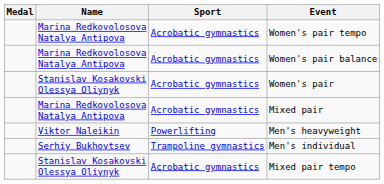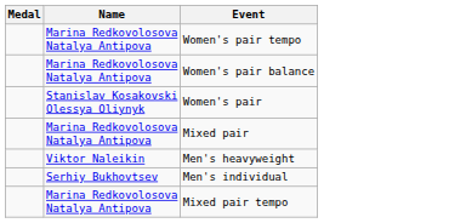 <table class="wikitable sortable" style="font-size:90%">
 <tr>
 <th>Medal</th>
 <th>Name</th>
-<th>Sport</th>
 <th>Event</th>
 </tr>
 <tr>
 <td></td>
 <td><a href='#'>Marina Redkovolosova</a><br><a href='#'>Natalya Antipova</a></td>
-<td><a href='#'>Acrobatic gymnastics</a></td>
 <td>Women's pair tempo</td>
 </tr>
 <tr>
 <td></td>
 <td><a href='#'>Marina Redkovolosova</a><br><a href='#'>Natalya Antipova</a></td>
-<td><a href='#'>Acrobatic gymnastics</a></td>
 <td>Women's pair balance</td>
 </tr>
 <tr>
 <td></td>
 <td><a href='#'>Stanislav Kosakovski</a><br><a href='#'>Olessya Oliynyk</a></td>
-<td><a href='#'>Acrobatic gymnastics</a></td>
 <td>Women's pair</td>
 </tr>
 <tr>
 <td></td>
 <td><a href='#'>Marina Redkovolosova</a><br><a href='#'>Natalya Antipova</a></td>
-<td><a href='#'>Acrobatic gymnastics</a></td>
 <td>Mixed pair</td>
 </tr>
 <tr>
 <td></td>
 <td><a href='#'>Viktor Naleikin</a></td>
-<td><a href='#'>Powerlifting</a></td>
 <td>Men's heavyweight</td>
 </tr>
 <tr>
 <td></td>
 <td><a href='#'>Serhiy Bukhovtsev</a></td>
-<td><a href='#'>Trampoline gymnastics</a></td>
 <td>Men's individual</td>
 </tr>
 <tr>
 <td></td>
-<td><a href='#'>Stanislav Kosakovski</a><br><a href='#'>Olessya Oliynyk</a></td>
-<td><a href='#'>Acrobatic gymnastics</a></td>
+<td><a href='#'>Marina Redkovolosova</a><br><a href='#'>Natalya Antipova</a></td>
 <td>Mixed pair tempo</td>
 </tr>
 </table>
